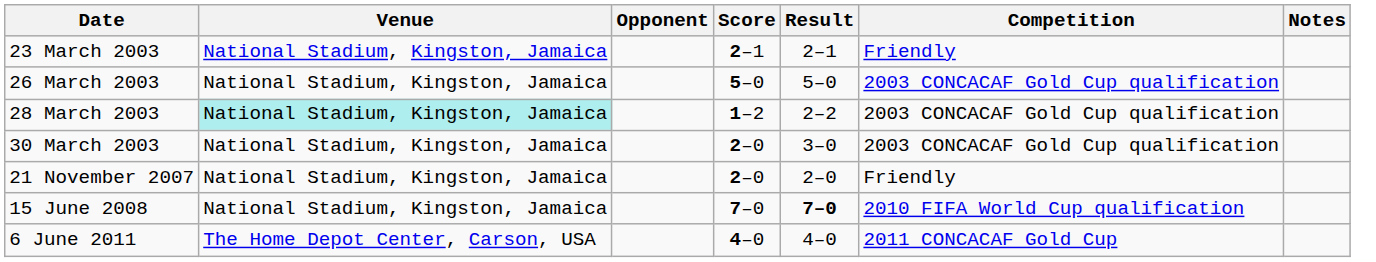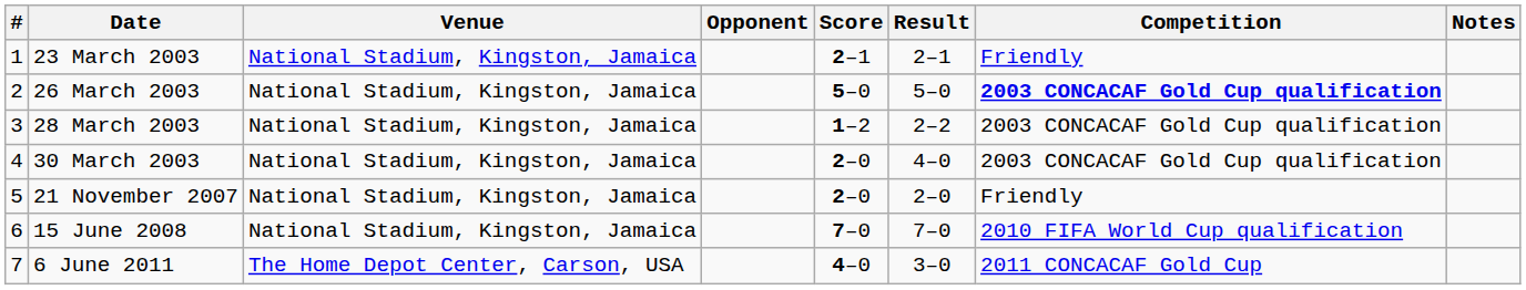 <table class="wikitable">
 <tr>
+<th>#</th>
 <th>Date</th>
 <th>Venue</th>
 <th>Opponent</th>
 <th>Score</th>
 <th>Result</th>
 <th>Competition</th>
 <th>Notes</th>
 </tr>
 <tr>
+<td>1</td>
 <td>23 March 2003</td>
 <td><a href='#'>National Stadium</a>, <a href='#'>Kingston, Jamaica</a></td>
 <td></td>
 <td align=center><strong>2</strong>–1</td>
 <td align=center>2–1</td>
 <td><a href='#'>Friendly</a></td>
 <td></td>
 </tr>
 <tr>
+<td>2</td>
 <td>26 March 2003</td>
 <td>National Stadium, Kingston, Jamaica</td>
 <td></td>
 <td align=center><strong>5</strong>–0</td>
 <td align=center>5–0</td>
-<td><a href='#'>2003 CONCACAF Gold Cup qualification</a></td>
+<td><strong><a href='#'>2003 CONCACAF Gold Cup qualification</a></strong></td>
 <td></td>
 </tr>
 <tr>
+<td>3</td>
 <td>28 March 2003</td>
-<td style="background: paleturquoise;">National Stadium, Kingston, Jamaica</td>
+<td>National Stadium, Kingston, Jamaica</td>
 <td></td>
 <td align=center><strong>1</strong>–2</td>
 <td align=center>2–2</td>
 <td>2003 CONCACAF Gold Cup qualification</td>
 <td></td>
 </tr>
 <tr>
+<td>4</td>
 <td>30 March 2003</td>
 <td>National Stadium, Kingston, Jamaica</td>
 <td></td>
 <td align=center><strong>2</strong>–0</td>
-<td align=center>3–0</td>
+<td align=center>4–0</td>
 <td>2003 CONCACAF Gold Cup qualification</td>
 <td></td>
 </tr>
 <tr>
+<td>5</td>
 <td>21 November 2007</td>
 <td>National Stadium, Kingston, Jamaica</td>
 <td></td>
 <td align=center><strong>2</strong>–0</td>
 <td align=center>2–0</td>
 <td>Friendly</td>
 <td></td>
 </tr>
 <tr>
+<td>6</td>
 <td>15 June 2008</td>
 <td>National Stadium, Kingston, Jamaica</td>
 <td></td>
 <td align=center><strong>7</strong>–0</td>
-<td align=center><strong>7–0</strong></td>
+<td align=center>7–0</td>
 <td><a href='#'>2010 FIFA World Cup qualification</a></td>
 <td></td>
 </tr>
 <tr>
+<td>7</td>
 <td>6 June 2011</td>
 <td><a href='#'>The Home Depot Center</a>, <a href='#'>Carson</a>, USA</td>
 <td></td>
 <td align=center><strong>4</strong>–0</td>
-<td align=center>4–0</td>
+<td align=center>3–0</td>
 <td><a href='#'>2011 CONCACAF Gold Cup</a></td>
 <td></td>
 </tr>
 </table>
